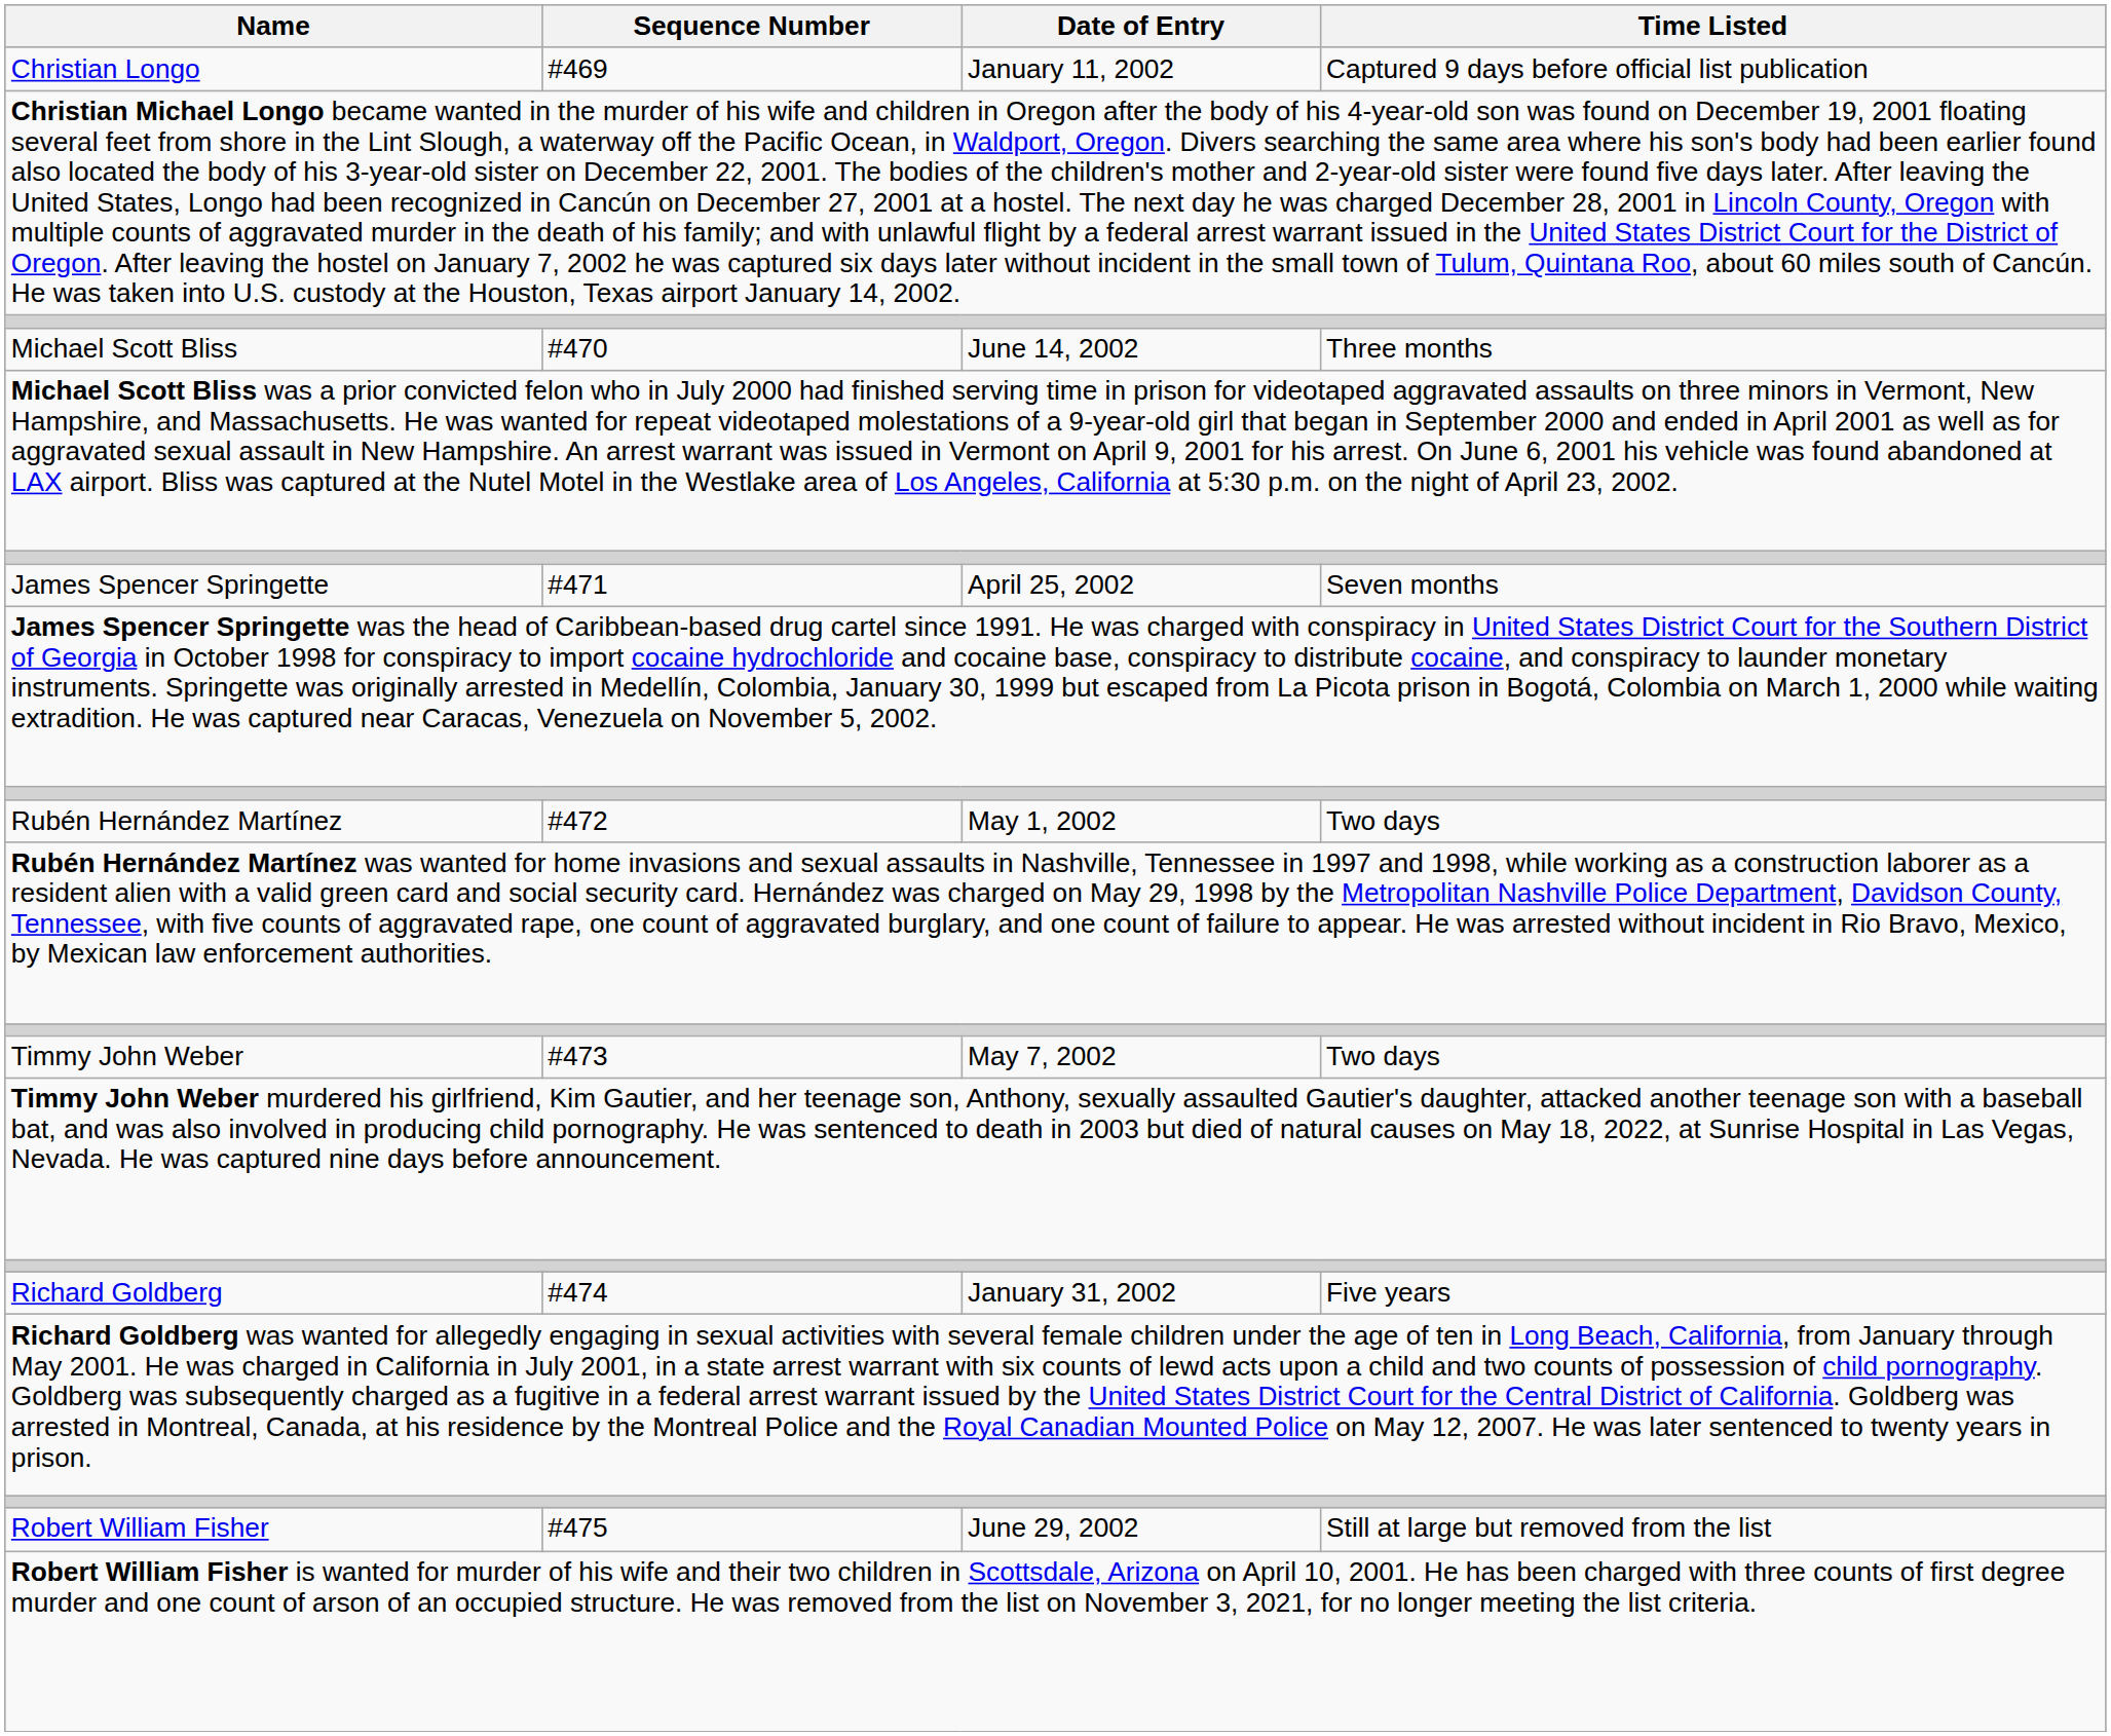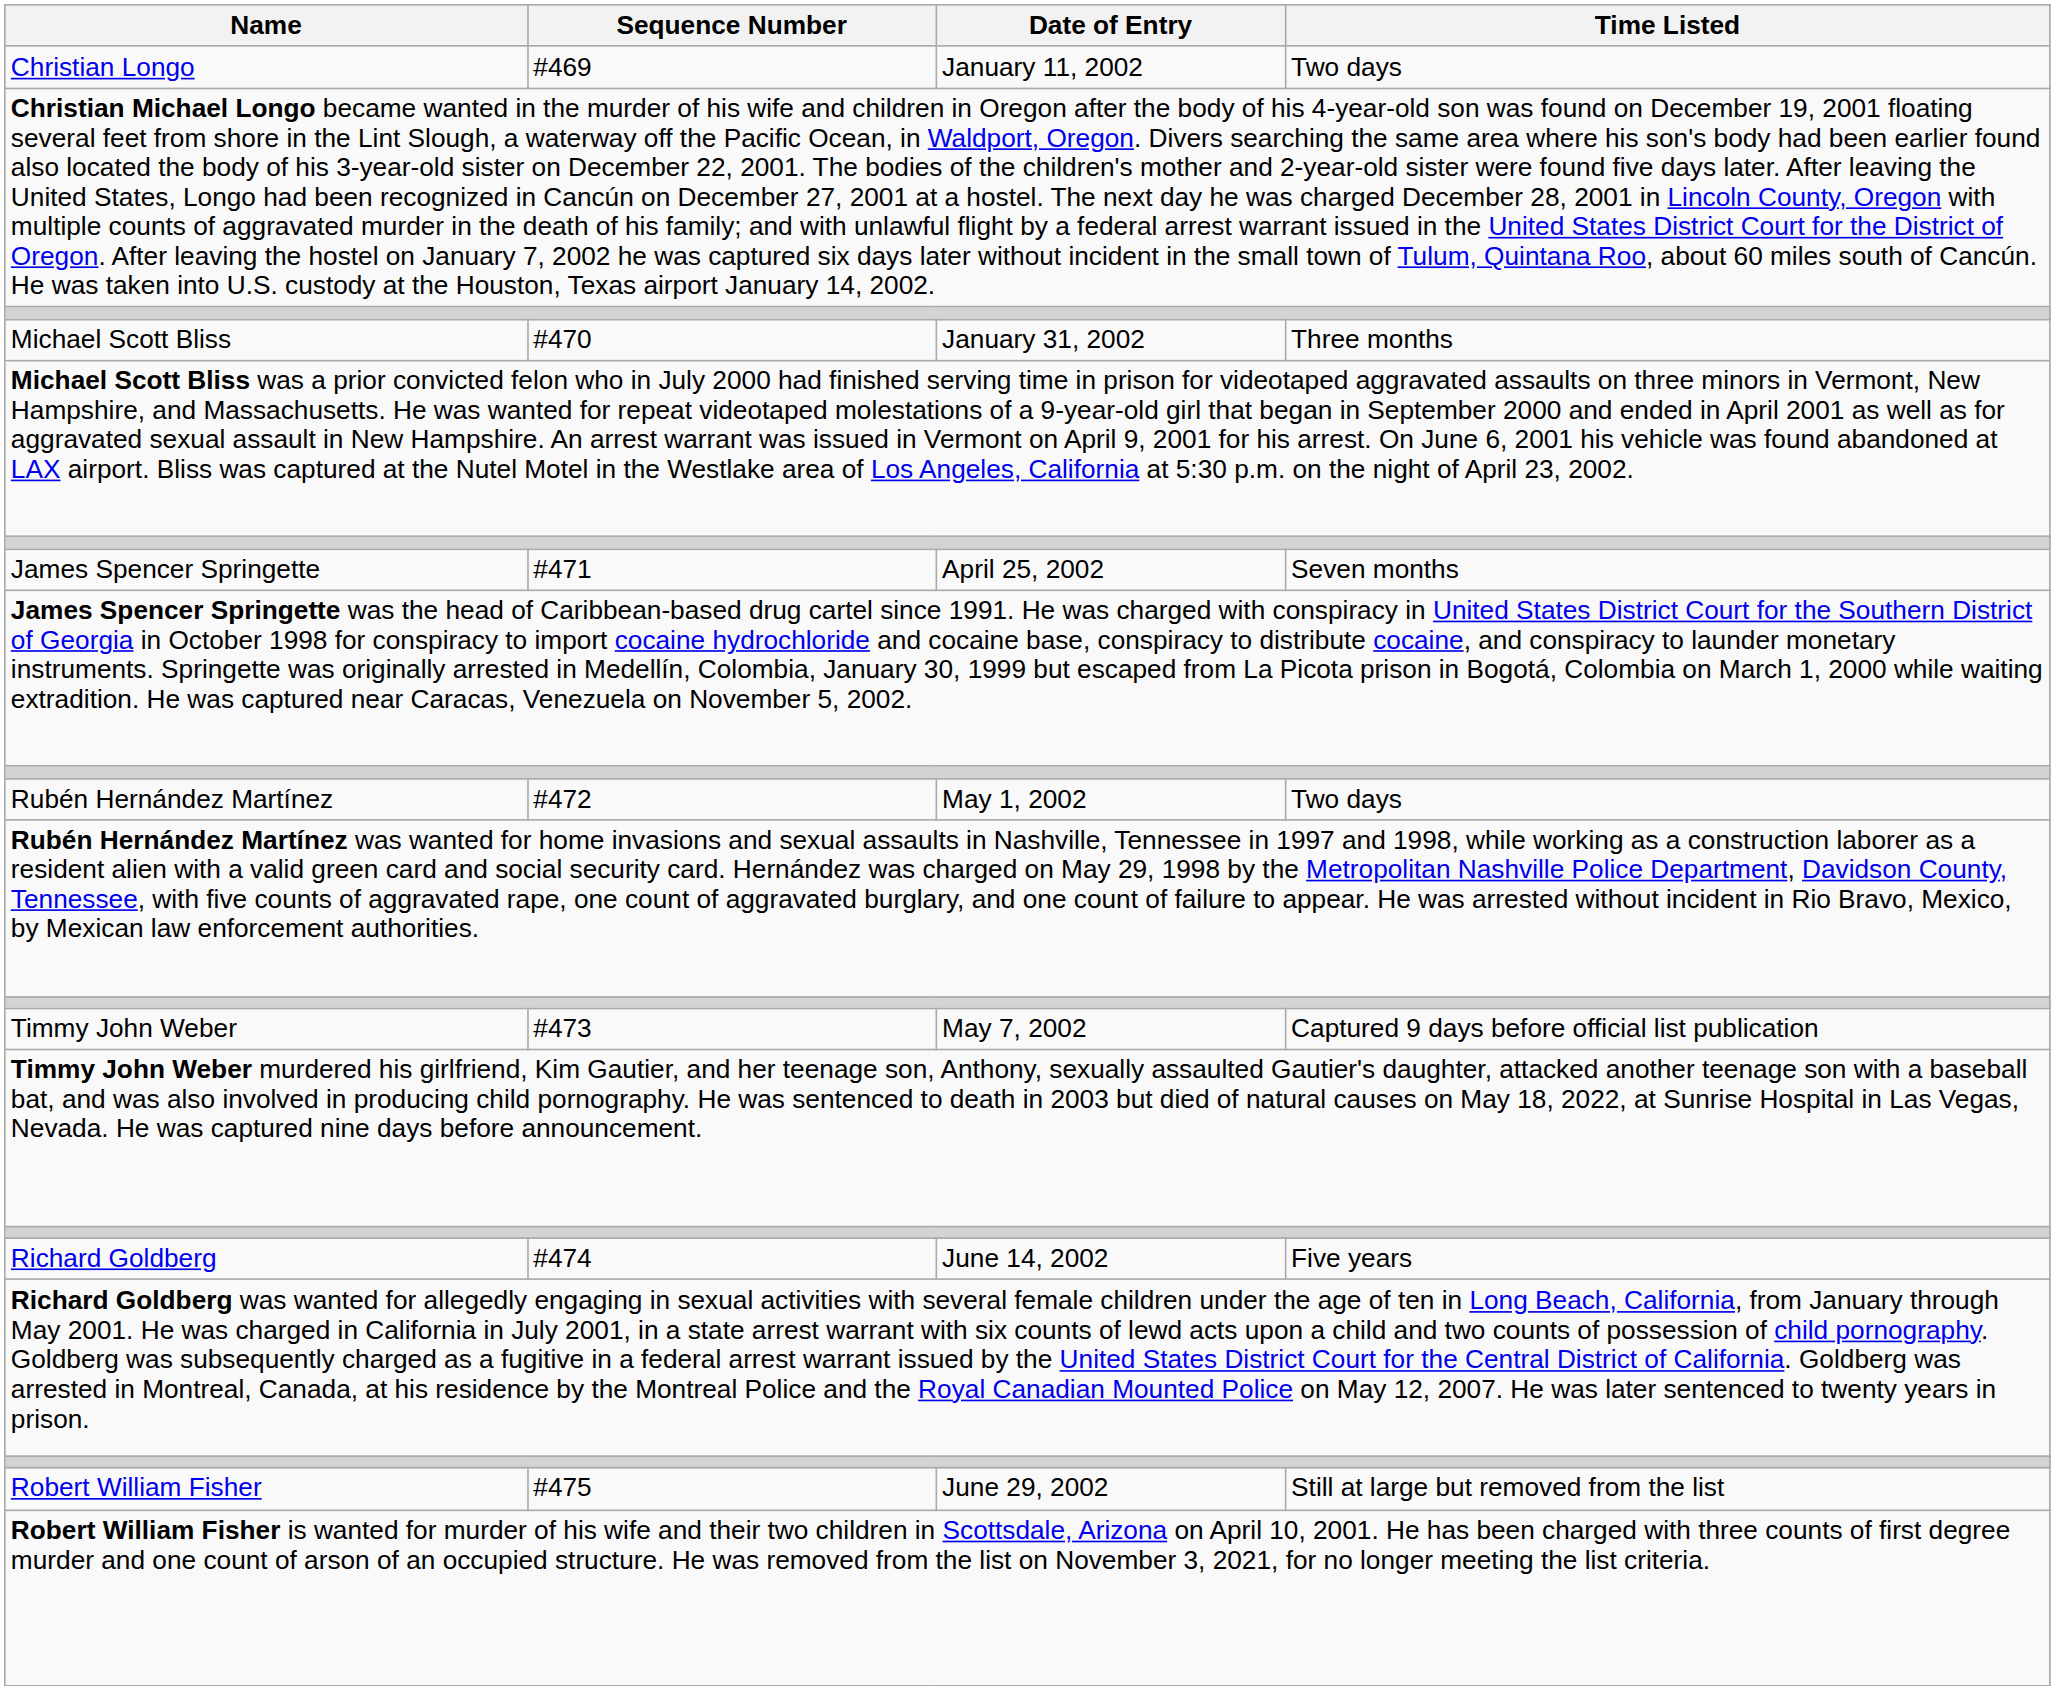 <table class="wikitable">
 <tr>
 <th>Name</th>
 <th>Sequence Number</th>
 <th>Date of Entry</th>
 <th>Time Listed</th>
 </tr>
 <tr>
 <td height="10"><a href='#'>Christian Longo</a></td>
 <td>#469</td>
 <td>January 11, 2002</td>
-<td>Captured 9 days before official list publication</td>
+<td>Two days</td>
 </tr>
 <tr>
 <td colspan="4" valign="top" height="100"><strong>Christian Michael Longo</strong> became wanted in the murder of his wife and children in Oregon after the body of his 4-year-old son was found on December 19, 2001 floating several feet from shore in the Lint Slough, a waterway off the Pacific Ocean, in <a href='#'>Waldport, Oregon</a>. Divers searching the same area where his son's body had been earlier found also located the body of his 3-year-old sister on December 22, 2001. The bodies of the children's mother and 2-year-old sister were found five days later. After leaving the United States, Longo had been recognized in Cancún on December 27, 2001 at a hostel. The next day he was charged December 28, 2001 in <a href='#'>Lincoln County, Oregon</a> with multiple counts of aggravated murder in the death of his family; and with unlawful flight by a federal arrest warrant issued in the <a href='#'>United States District Court for the District of Oregon</a>. After leaving the hostel  on January 7, 2002 he was captured six days later without incident in the small town of <a href='#'>Tulum, Quintana Roo</a>, about 60 miles south of Cancún. He was taken into U.S. custody at the Houston, Texas airport January 14, 2002.</td>
 </tr>
 <tr>
 <td colSpan="4" style="background-color:lightgrey;"></td>
 </tr>
 <tr>
 <td height="10">Michael Scott Bliss</td>
 <td>#470</td>
-<td>June 14, 2002</td>
+<td>January 31, 2002</td>
 <td>Three months</td>
 </tr>
 <tr>
 <td colspan="4" valign="top" height="100"><strong>Michael Scott Bliss</strong> was a prior convicted felon who in July 2000 had finished serving time in prison for videotaped aggravated assaults on three minors in Vermont, New Hampshire, and Massachusetts. He was wanted for repeat videotaped molestations of a 9-year-old girl that began in September 2000 and ended in April 2001 as well as for aggravated sexual assault in New Hampshire. An arrest warrant was issued in Vermont on April 9, 2001 for his arrest. On June 6, 2001 his vehicle was found abandoned at <a href='#'>LAX</a> airport. Bliss was captured at the Nutel Motel in the Westlake area of <a href='#'>Los Angeles, California</a> at 5:30 p.m. on the night of April 23, 2002.</td>
 </tr>
 <tr>
 <td colSpan="4" style="background-color:lightgrey;"></td>
 </tr>
 <tr>
 <td height="10">James Spencer Springette</td>
 <td>#471</td>
 <td>April 25, 2002</td>
 <td>Seven months</td>
 </tr>
 <tr>
 <td colspan="4" valign="top" height="100"><strong>James Spencer Springette</strong> was the head of Caribbean-based drug cartel since 1991. He was charged with conspiracy in <a href='#'>United States District Court for the Southern District of Georgia</a> in October 1998 for conspiracy to import <a href='#'>cocaine hydrochloride</a> and cocaine base, conspiracy to distribute <a href='#'>cocaine</a>, and conspiracy to launder monetary instruments. Springette was originally arrested in Medellín, Colombia, January 30, 1999 but escaped from La Picota prison in Bogotá, Colombia on March 1, 2000 while waiting extradition. He was captured near Caracas, Venezuela on November 5, 2002.</td>
 </tr>
 <tr>
 <td colSpan="4" style="background-color:lightgrey;"></td>
 </tr>
 <tr>
 <td height="10">Rubén Hernández Martínez</td>
 <td>#472</td>
 <td>May 1, 2002</td>
 <td>Two days</td>
 </tr>
 <tr>
 <td colspan="4" valign="top" height="100"><strong>Rubén Hernández Martínez</strong> was wanted for home invasions and sexual assaults in Nashville, Tennessee in 1997 and 1998, while working as a construction laborer as a resident alien with a valid green card and social security card. Hernández was charged on May 29, 1998 by the <a href='#'>Metropolitan Nashville Police Department</a>, <a href='#'>Davidson County, Tennessee</a>, with five counts of aggravated rape, one count of aggravated burglary, and one count of failure to appear. He was arrested without incident in Rio Bravo, Mexico, by Mexican law enforcement authorities.</td>
 </tr>
 <tr>
 <td colSpan="4" style="background-color:lightgrey;"></td>
 </tr>
 <tr>
 <td height="10">Timmy John Weber</td>
 <td>#473</td>
 <td>May 7, 2002</td>
-<td>Two days</td>
+<td>Captured 9 days before official list publication</td>
 </tr>
 <tr>
 <td colspan="4" valign="top" height="100"><strong>Timmy John Weber</strong> murdered his girlfriend, Kim Gautier, and her teenage son, Anthony, sexually assaulted Gautier's daughter, attacked another teenage son with a baseball bat, and was also involved in producing child pornography. He was sentenced to death in 2003 but died of natural causes on May 18, 2022, at Sunrise Hospital in Las Vegas, Nevada. He was captured nine days before announcement.</td>
 </tr>
 <tr>
 <td colSpan="4" style="background-color:lightgrey;"></td>
 </tr>
 <tr>
 <td height="10"><a href='#'>Richard Goldberg</a></td>
 <td>#474</td>
-<td>January 31, 2002</td>
+<td>June 14, 2002</td>
 <td>Five years</td>
 </tr>
 <tr>
 <td colspan="4" valign="top" height="100"><strong>Richard Goldberg</strong> was wanted for allegedly engaging in sexual activities with several female children under the age of ten in <a href='#'>Long Beach, California</a>, from January through May 2001. He was charged in California in July 2001, in a state arrest warrant with six counts of lewd acts upon a child and two counts of possession of <a href='#'>child pornography</a>. Goldberg was subsequently charged as a fugitive in a federal arrest warrant issued by the <a href='#'>United States District Court for the Central District of California</a>. Goldberg was arrested in Montreal, Canada, at his residence by the Montreal Police and the <a href='#'>Royal Canadian Mounted Police</a> on May 12, 2007. He was later sentenced to twenty years in prison.</td>
 </tr>
 <tr>
 <td colSpan="4" style="background-color:lightgrey;"></td>
 </tr>
 <tr>
 <td height="10"><a href='#'>Robert William Fisher</a></td>
 <td>#475</td>
 <td>June 29, 2002</td>
 <td>Still at large but removed from the list</td>
 </tr>
 <tr>
 <td colspan="4" valign="top" height="100"><strong>Robert William Fisher</strong> is wanted for murder of his wife and their two children in <a href='#'>Scottsdale, Arizona</a> on April 10, 2001. He has been charged with three counts of first degree murder and one count of arson of an occupied structure. He was removed from the list on November 3, 2021, for no longer meeting the list criteria.</td>
 </tr>
 </table>
